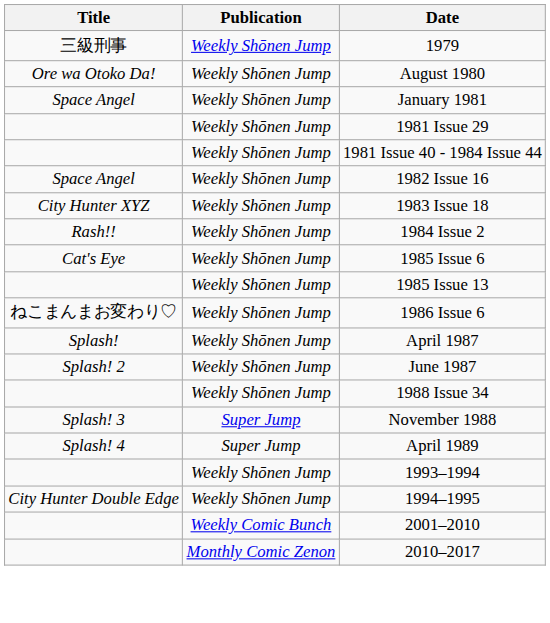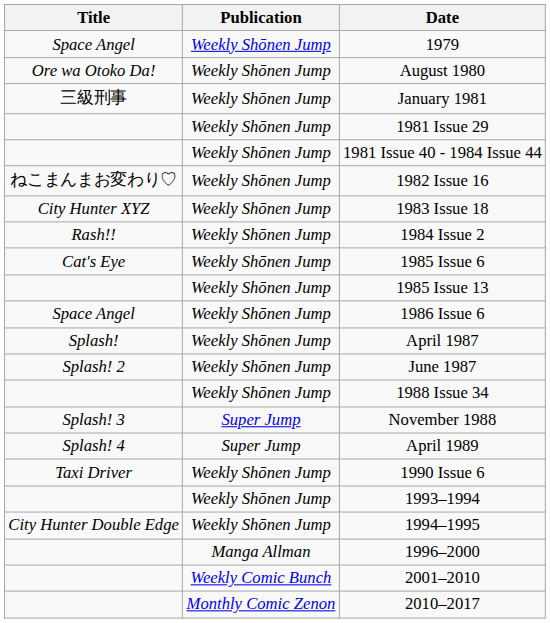 <table class="wikitable" style="text-align:center">
 <tr>
 <th>Title</th>
 <th>Publication</th>
 <th>Date</th>
 </tr>
 <tr>
-<td>三級刑事</td>
+<td><em>Space Angel</em></td>
 <td><em><a href='#'>Weekly Shōnen Jump</a></em></td>
 <td>1979</td>
 </tr>
 <tr>
 <td><em>Ore wa Otoko Da!</em></td>
 <td><em>Weekly Shōnen Jump</em></td>
 <td>August 1980</td>
 </tr>
 <tr>
-<td><em>Space Angel</em></td>
+<td>三級刑事</td>
 <td><em>Weekly Shōnen Jump</em></td>
 <td>January 1981</td>
 </tr>
 <tr>
 <td></td>
 <td><em>Weekly Shōnen Jump</em></td>
 <td>1981 Issue 29</td>
 </tr>
 <tr>
 <td></td>
 <td><em>Weekly Shōnen Jump</em></td>
 <td>1981 Issue 40 - 1984 Issue 44</td>
 </tr>
 <tr>
-<td><em>Space Angel</em></td>
+<td>ねこまんまお変わり♡</td>
 <td><em>Weekly Shōnen Jump</em></td>
 <td>1982 Issue 16</td>
 </tr>
 <tr>
 <td><em>City Hunter XYZ</em></td>
 <td><em>Weekly Shōnen Jump</em></td>
 <td>1983 Issue 18</td>
 </tr>
 <tr>
 <td><em>Rash!!</em></td>
 <td><em>Weekly Shōnen Jump</em></td>
 <td>1984 Issue 2</td>
 </tr>
 <tr>
 <td><em>Cat's Eye</em></td>
 <td><em>Weekly Shōnen Jump</em></td>
 <td>1985 Issue 6</td>
 </tr>
 <tr>
 <td></td>
 <td><em>Weekly Shōnen Jump</em></td>
 <td>1985 Issue 13</td>
 </tr>
 <tr>
-<td>ねこまんまお変わり♡</td>
+<td><em>Space Angel</em></td>
 <td><em>Weekly Shōnen Jump</em></td>
 <td>1986 Issue 6</td>
 </tr>
 <tr>
 <td><em>Splash!</em></td>
 <td><em>Weekly Shōnen Jump</em></td>
 <td>April 1987</td>
 </tr>
 <tr>
 <td><em>Splash! 2</em></td>
 <td><em>Weekly Shōnen Jump</em></td>
 <td>June 1987</td>
 </tr>
 <tr>
 <td></td>
 <td><em>Weekly Shōnen Jump</em></td>
 <td>1988 Issue 34</td>
 </tr>
 <tr>
 <td><em>Splash! 3</em></td>
 <td><em><a href='#'>Super Jump</a></em></td>
 <td>November 1988</td>
 </tr>
 <tr>
 <td><em>Splash! 4</em></td>
 <td><em>Super Jump</em></td>
 <td>April 1989</td>
 </tr>
 <tr>
+<td><em>Taxi Driver</em></td>
+<td><em>Weekly Shōnen Jump</em></td>
+<td>1990 Issue 6</td>
+</tr>
+<tr>
 <td></td>
 <td><em>Weekly Shōnen Jump</em></td>
 <td>1993–1994</td>
 </tr>
 <tr>
 <td><em>City Hunter Double Edge</em></td>
 <td><em>Weekly Shōnen Jump</em></td>
 <td>1994–1995</td>
+</tr>
+<tr>
+<td></td>
+<td><em>Manga Allman</em></td>
+<td>1996–2000</td>
 </tr>
 <tr>
 <td></td>
 <td><em><a href='#'>Weekly Comic Bunch</a></em></td>
 <td>2001–2010</td>
 </tr>
 <tr>
 <td></td>
 <td><em><a href='#'>Monthly Comic Zenon</a></em></td>
 <td>2010–2017</td>
 </tr>
 </table>
